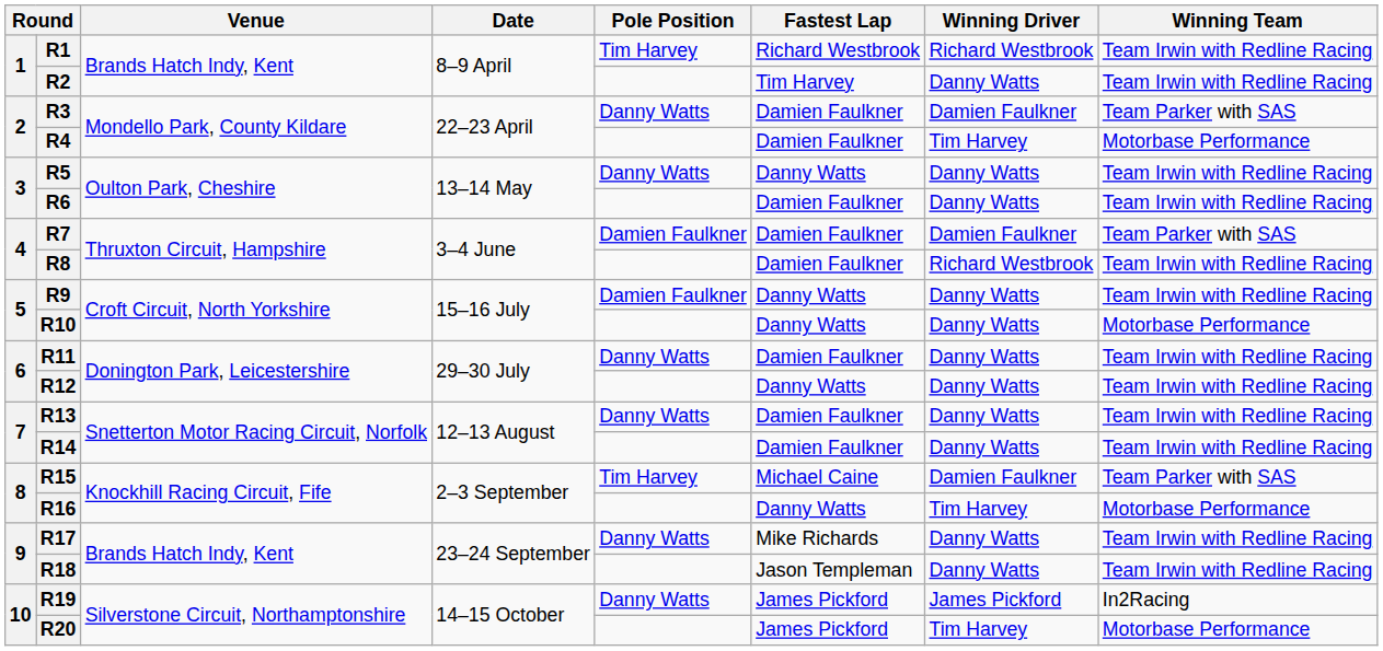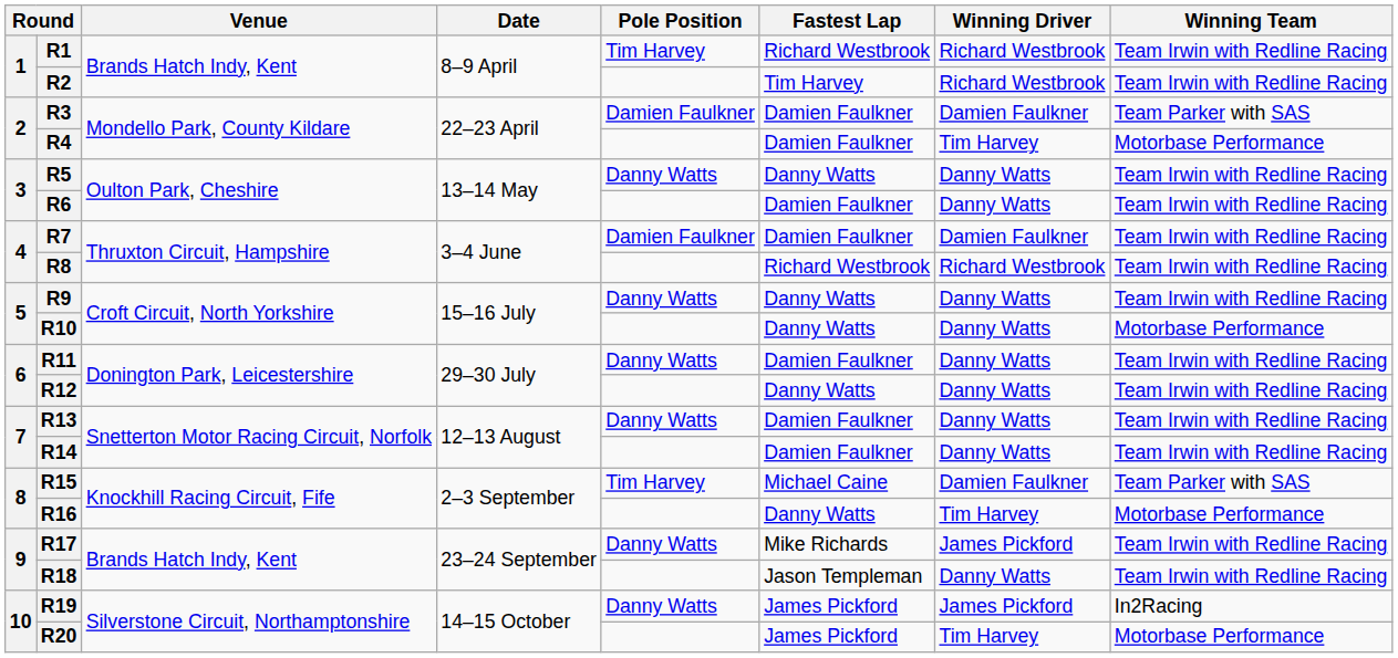 <table class="wikitable" style="font-size: 85%">
 <tr>
 <th colspan="2">Round</th>
 <th>Venue</th>
 <th>Date</th>
 <th>Pole Position</th>
 <th>Fastest Lap</th>
 <th>Winning Driver</th>
 <th>Winning Team</th>
 </tr>
 <tr>
 <th rowspan=2>1</th>
 <th>R1</th>
 <td rowspan=2><a href='#'>Brands Hatch Indy</a>, <a href='#'>Kent</a></td>
 <td rowspan=2>8–9 April</td>
 <td> <a href='#'>Tim Harvey</a></td>
 <td> <a href='#'>Richard Westbrook</a></td>
 <td> <a href='#'>Richard Westbrook</a></td>
 <td><a href='#'>Team Irwin with Redline Racing</a></td>
 </tr>
 <tr>
 <th>R2</th>
 <td></td>
 <td> <a href='#'>Tim Harvey</a></td>
-<td> <a href='#'>Danny Watts</a></td>
+<td> <a href='#'>Richard Westbrook</a></td>
 <td><a href='#'>Team Irwin with Redline Racing</a></td>
 </tr>
 <tr>
 <th rowspan=2>2</th>
 <th>R3</th>
 <td rowspan=2><a href='#'>Mondello Park</a>, <a href='#'>County Kildare</a></td>
 <td rowspan=2>22–23 April</td>
-<td> <a href='#'>Danny Watts</a></td>
+<td> <a href='#'>Damien Faulkner</a></td>
 <td> <a href='#'>Damien Faulkner</a></td>
 <td> <a href='#'>Damien Faulkner</a></td>
 <td><a href='#'>Team Parker</a> with <a href='#'>SAS</a></td>
 </tr>
 <tr>
 <th>R4</th>
 <td></td>
 <td> <a href='#'>Damien Faulkner</a></td>
 <td> <a href='#'>Tim Harvey</a></td>
 <td><a href='#'>Motorbase Performance</a></td>
 </tr>
 <tr>
 <th rowspan=2>3</th>
 <th>R5</th>
 <td rowspan=2><a href='#'>Oulton Park</a>, <a href='#'>Cheshire</a></td>
 <td rowspan=2>13–14 May</td>
 <td> <a href='#'>Danny Watts</a></td>
 <td> <a href='#'>Danny Watts</a></td>
 <td> <a href='#'>Danny Watts</a></td>
 <td><a href='#'>Team Irwin with Redline Racing</a></td>
 </tr>
 <tr>
 <th>R6</th>
 <td></td>
 <td> <a href='#'>Damien Faulkner</a></td>
 <td> <a href='#'>Danny Watts</a></td>
 <td><a href='#'>Team Irwin with Redline Racing</a></td>
 </tr>
 <tr>
 <th rowspan=2>4</th>
 <th>R7</th>
 <td rowspan=2><a href='#'>Thruxton Circuit</a>, <a href='#'>Hampshire</a></td>
 <td rowspan=2>3–4 June</td>
 <td> <a href='#'>Damien Faulkner</a></td>
 <td> <a href='#'>Damien Faulkner</a></td>
 <td> <a href='#'>Damien Faulkner</a></td>
-<td><a href='#'>Team Parker</a> with <a href='#'>SAS</a></td>
+<td><a href='#'>Team Irwin with Redline Racing</a></td>
 </tr>
 <tr>
 <th>R8</th>
 <td></td>
-<td> <a href='#'>Damien Faulkner</a></td>
+<td> <a href='#'>Richard Westbrook</a></td>
 <td> <a href='#'>Richard Westbrook</a></td>
 <td><a href='#'>Team Irwin with Redline Racing</a></td>
 </tr>
 <tr>
 <th rowspan=2>5</th>
 <th>R9</th>
 <td rowspan=2><a href='#'>Croft Circuit</a>, <a href='#'>North Yorkshire</a></td>
 <td rowspan=2>15–16 July</td>
-<td> <a href='#'>Damien Faulkner</a></td>
+<td> <a href='#'>Danny Watts</a></td>
 <td> <a href='#'>Danny Watts</a></td>
 <td> <a href='#'>Danny Watts</a></td>
 <td><a href='#'>Team Irwin with Redline Racing</a></td>
 </tr>
 <tr>
 <th>R10</th>
 <td></td>
 <td> <a href='#'>Danny Watts</a></td>
 <td> <a href='#'>Danny Watts</a></td>
 <td><a href='#'>Motorbase Performance</a></td>
 </tr>
 <tr>
 <th rowspan=2>6</th>
 <th>R11</th>
 <td rowspan=2><a href='#'>Donington Park</a>, <a href='#'>Leicestershire</a></td>
 <td rowspan=2>29–30 July</td>
 <td> <a href='#'>Danny Watts</a></td>
 <td> <a href='#'>Damien Faulkner</a></td>
 <td> <a href='#'>Danny Watts</a></td>
 <td><a href='#'>Team Irwin with Redline Racing</a></td>
 </tr>
 <tr>
 <th>R12</th>
 <td></td>
 <td> <a href='#'>Danny Watts</a></td>
 <td> <a href='#'>Danny Watts</a></td>
 <td><a href='#'>Team Irwin with Redline Racing</a></td>
 </tr>
 <tr>
 <th rowspan=2>7</th>
 <th>R13</th>
 <td rowspan=2><a href='#'>Snetterton Motor Racing Circuit</a>, <a href='#'>Norfolk</a></td>
 <td rowspan=2>12–13 August</td>
 <td> <a href='#'>Danny Watts</a></td>
 <td> <a href='#'>Damien Faulkner</a></td>
 <td> <a href='#'>Danny Watts</a></td>
 <td><a href='#'>Team Irwin with Redline Racing</a></td>
 </tr>
 <tr>
 <th>R14</th>
 <td></td>
 <td> <a href='#'>Damien Faulkner</a></td>
 <td> <a href='#'>Danny Watts</a></td>
 <td><a href='#'>Team Irwin with Redline Racing</a></td>
 </tr>
 <tr>
 <th rowspan=2>8</th>
 <th>R15</th>
 <td rowspan=2><a href='#'>Knockhill Racing Circuit</a>, <a href='#'>Fife</a></td>
 <td rowspan=2>2–3 September</td>
 <td> <a href='#'>Tim Harvey</a></td>
 <td> <a href='#'>Michael Caine</a></td>
 <td> <a href='#'>Damien Faulkner</a></td>
 <td><a href='#'>Team Parker</a> with <a href='#'>SAS</a></td>
 </tr>
 <tr>
 <th>R16</th>
 <td></td>
 <td> <a href='#'>Danny Watts</a></td>
 <td> <a href='#'>Tim Harvey</a></td>
 <td><a href='#'>Motorbase Performance</a></td>
 </tr>
 <tr>
 <th rowspan=2>9</th>
 <th>R17</th>
 <td rowspan=2><a href='#'>Brands Hatch Indy</a>, <a href='#'>Kent</a></td>
 <td rowspan=2>23–24 September</td>
 <td> <a href='#'>Danny Watts</a></td>
 <td> Mike Richards</td>
-<td> <a href='#'>Danny Watts</a></td>
+<td> <a href='#'>James Pickford</a></td>
 <td><a href='#'>Team Irwin with Redline Racing</a></td>
 </tr>
 <tr>
 <th>R18</th>
 <td></td>
 <td> Jason Templeman</td>
 <td> <a href='#'>Danny Watts</a></td>
 <td><a href='#'>Team Irwin with Redline Racing</a></td>
 </tr>
 <tr>
 <th rowspan=2>10</th>
 <th>R19</th>
 <td rowspan=2><a href='#'>Silverstone Circuit</a>, <a href='#'>Northamptonshire</a></td>
 <td rowspan=2>14–15 October</td>
 <td> <a href='#'>Danny Watts</a></td>
 <td> <a href='#'>James Pickford</a></td>
 <td> <a href='#'>James Pickford</a></td>
 <td>In2Racing</td>
 </tr>
 <tr>
 <th>R20</th>
 <td></td>
 <td> <a href='#'>James Pickford</a></td>
 <td> <a href='#'>Tim Harvey</a></td>
 <td><a href='#'>Motorbase Performance</a></td>
 </tr>
 </table>
